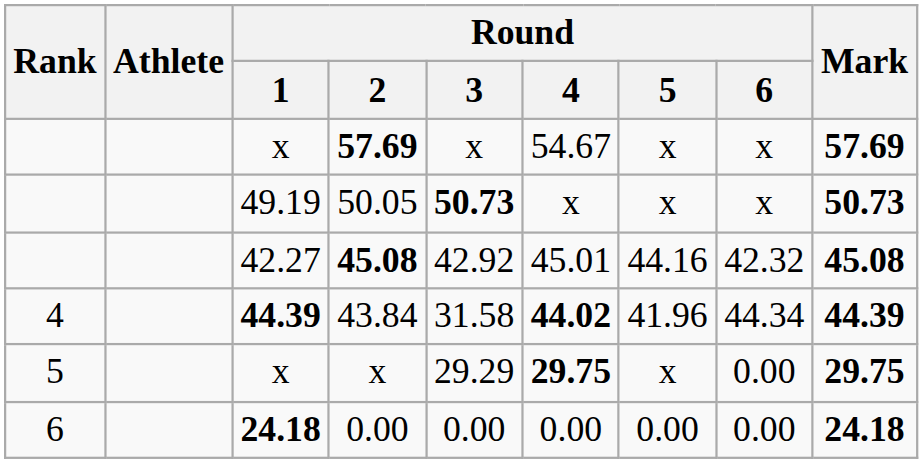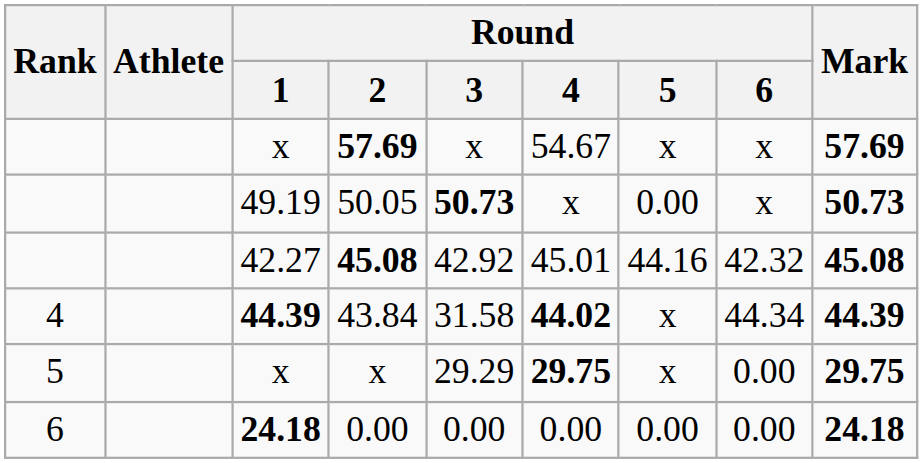 <table class="wikitable sortable"  style="text-align:center">
 <tr>
 <th rowspan=2>Rank</th>
 <th rowspan=2>Athlete</th>
 <th colspan=6>Round</th>
 <th rowspan=2>Mark</th>
 </tr>
 <tr>
 <th>1</th>
 <th>2</th>
 <th>3</th>
 <th>4</th>
 <th>5</th>
 <th>6</th>
 </tr>
 <tr>
 <td></td>
 <td align="left"></td>
 <td>x</td>
 <td><strong>57.69</strong></td>
 <td>x</td>
 <td>54.67</td>
 <td>x</td>
 <td>x</td>
 <td><strong>57.69</strong></td>
 </tr>
 <tr>
 <td></td>
 <td align="left"></td>
 <td>49.19</td>
 <td>50.05</td>
 <td><strong>50.73</strong></td>
 <td>x</td>
-<td>x</td>
+<td>0.00</td>
 <td>x</td>
 <td><strong>50.73</strong></td>
 </tr>
 <tr>
 <td></td>
 <td align="left"></td>
 <td>42.27</td>
 <td><strong>45.08</strong></td>
 <td>42.92</td>
 <td>45.01</td>
 <td>44.16</td>
 <td>42.32</td>
 <td><strong>45.08</strong></td>
 </tr>
 <tr>
 <td>4</td>
 <td align="left"></td>
 <td><strong>44.39</strong></td>
 <td>43.84</td>
 <td>31.58</td>
 <td><strong>44.02</strong></td>
-<td>41.96</td>
+<td>x</td>
 <td>44.34</td>
 <td><strong>44.39</strong></td>
 </tr>
 <tr>
 <td>5</td>
 <td align="left"></td>
 <td>x</td>
 <td>x</td>
 <td>29.29</td>
 <td><strong>29.75</strong></td>
 <td>x</td>
 <td>0.00</td>
 <td><strong>29.75</strong></td>
 </tr>
 <tr>
 <td>6</td>
 <td align="left"></td>
 <td><strong>24.18</strong></td>
 <td>0.00</td>
 <td>0.00</td>
 <td>0.00</td>
 <td>0.00</td>
 <td>0.00</td>
 <td><strong>24.18</strong></td>
 </tr>
 </table>
